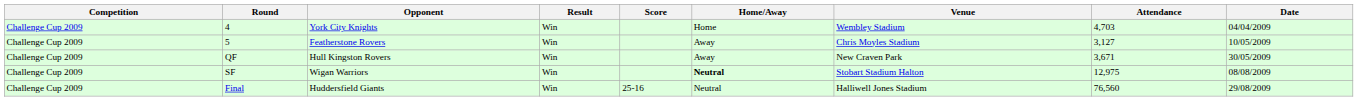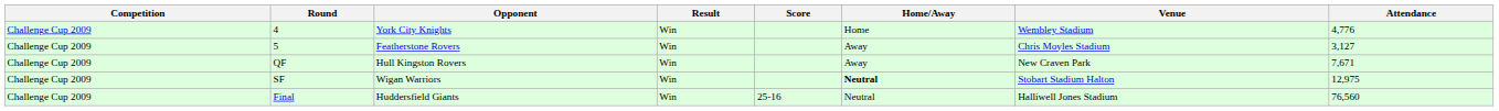 <table class="wikitable" style="font-size:85%;" width="100%">
 <tr>
 <th>Competition</th>
 <th>Round</th>
 <th>Opponent</th>
 <th>Result</th>
 <th>Score</th>
 <th>Home/Away</th>
 <th>Venue</th>
 <th>Attendance</th>
-<th>Date</th>
 </tr>
 <tr bgcolor="#ddffdd">
 <td><a href='#'>Challenge Cup 2009</a></td>
 <td>4</td>
 <td> <a href='#'>York City Knights</a></td>
 <td>Win</td>
 <td></td>
 <td>Home</td>
 <td><a href='#'>Wembley Stadium</a></td>
-<td>4,703</td>
-<td>04/04/2009</td>
+<td>4,776</td>
 </tr>
 <tr bgcolor="#ddffdd">
 <td>Challenge Cup 2009</td>
 <td>5</td>
 <td> <a href='#'>Featherstone Rovers</a></td>
 <td>Win</td>
 <td></td>
 <td>Away</td>
 <td><a href='#'>Chris Moyles Stadium</a></td>
 <td>3,127</td>
-<td>10/05/2009</td>
 </tr>
 <tr bgcolor="#ddffdd">
 <td>Challenge Cup 2009</td>
 <td>QF</td>
 <td> Hull Kingston Rovers</td>
 <td>Win</td>
 <td></td>
 <td>Away</td>
 <td>New Craven Park</td>
-<td>3,671</td>
-<td>30/05/2009</td>
+<td>7,671</td>
 </tr>
 <tr bgcolor="#ddffdd">
 <td>Challenge Cup 2009</td>
 <td>SF</td>
 <td> Wigan Warriors</td>
 <td>Win</td>
 <td></td>
 <td><strong>Neutral</strong></td>
 <td><a href='#'>Stobart Stadium Halton</a></td>
 <td>12,975</td>
-<td>08/08/2009</td>
 </tr>
 <tr bgcolor="#ddffdd">
 <td>Challenge Cup 2009</td>
 <td><a href='#'>Final</a></td>
 <td> Huddersfield Giants</td>
 <td>Win</td>
 <td>25-16</td>
 <td>Neutral</td>
 <td>Halliwell Jones Stadium</td>
 <td>76,560</td>
-<td>29/08/2009</td>
 </tr>
 </table>
